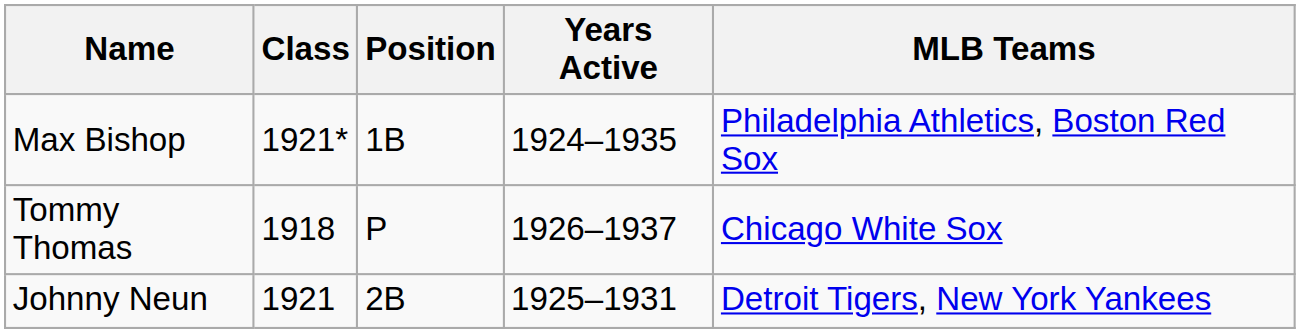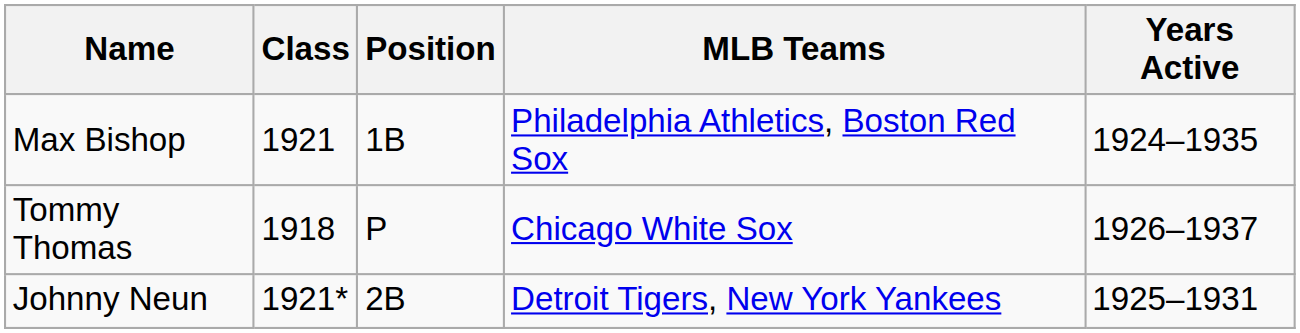 <table class="wikitable sortable" style="width:100%; border-collapse:collapse;">
 <tr>
 <th>Name</th>
 <th>Class</th>
 <th>Position</th>
+<th>MLB Teams</th>
 <th>Years Active</th>
-<th>MLB Teams</th>
 </tr>
 <tr>
 <td>Max Bishop</td>
-<td>1921*</td>
+<td>1921</td>
 <td>1B</td>
+<td><a href='#'>Philadelphia Athletics</a>, <a href='#'>Boston Red Sox</a></td>
 <td>1924–1935</td>
-<td><a href='#'>Philadelphia Athletics</a>, <a href='#'>Boston Red Sox</a></td>
 </tr>
 <tr>
 <td>Tommy Thomas</td>
 <td>1918</td>
 <td>P</td>
+<td><a href='#'>Chicago White Sox</a></td>
 <td>1926–1937</td>
-<td><a href='#'>Chicago White Sox</a></td>
 </tr>
 <tr>
 <td>Johnny Neun</td>
-<td>1921</td>
+<td>1921*</td>
 <td>2B</td>
+<td><a href='#'>Detroit Tigers</a>, <a href='#'>New York Yankees</a></td>
 <td>1925–1931</td>
-<td><a href='#'>Detroit Tigers</a>, <a href='#'>New York Yankees</a></td>
 </tr>
 </table>
